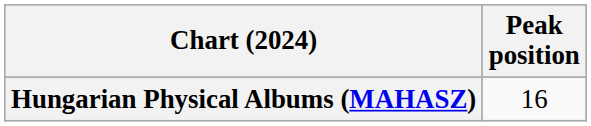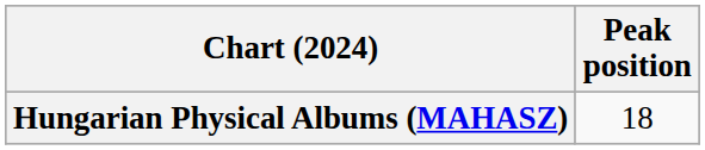 <table class="wikitable sortable plainrowheaders" style="text-align:center">
 <tr>
 <th>Chart (2024)</th>
 <th>Peak<br>position</th>
 </tr>
 <tr>
 <th scope="row">Hungarian Physical Albums (<a href='#'>MAHASZ</a>)</th>
-<td>16</td>
+<td>18</td>
 </tr>
 </table>
